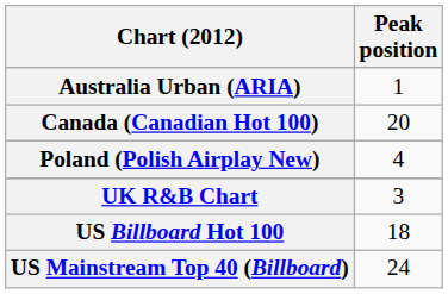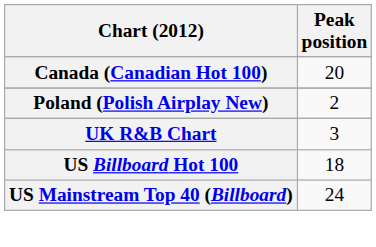 <table class="wikitable sortable plainrowheaders">
 <tr>
 <th scope="col">Chart (2012)</th>
 <th scope="col">Peak<br>position</th>
 </tr>
 <tr>
-</tr>
-<tr>
-<th scope="row">Australia Urban (<a href='#'>ARIA</a>)</th>
-<td style="text-align:center;">1</td>
 </tr>
 <tr>
 <th scope="row">Canada (<a href='#'>Canadian Hot 100</a>)</th>
 <td style="text-align:center;">20</td>
 </tr>
 <tr>
 </tr>
 <tr>
 </tr>
 <tr>
 </tr>
 <tr>
 <th scope="row">Poland (<a href='#'>Polish Airplay New</a>)</th>
-<td align="center">4</td>
+<td align="center">2</td>
 </tr>
 <tr>
 </tr>
 <tr>
 </tr>
 <tr>
 <th scope="row"><a href='#'>UK R&B Chart</a></th>
 <td style="text-align:center;">3</td>
 </tr>
 <tr>
 <th scope="row">US <a href='#'><em>Billboard</em> Hot 100</a></th>
 <td style="text-align:center;">18</td>
 </tr>
 <tr>
 <th scope="row">US <a href='#'>Mainstream Top 40</a> (<em><a href='#'>Billboard</a></em>)</th>
 <td style="text-align:center;">24</td>
 </tr>
 </table>
